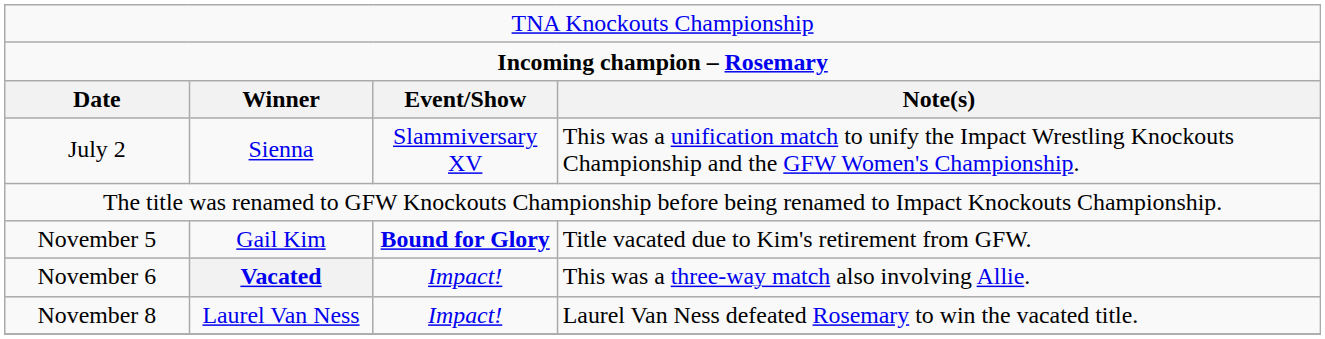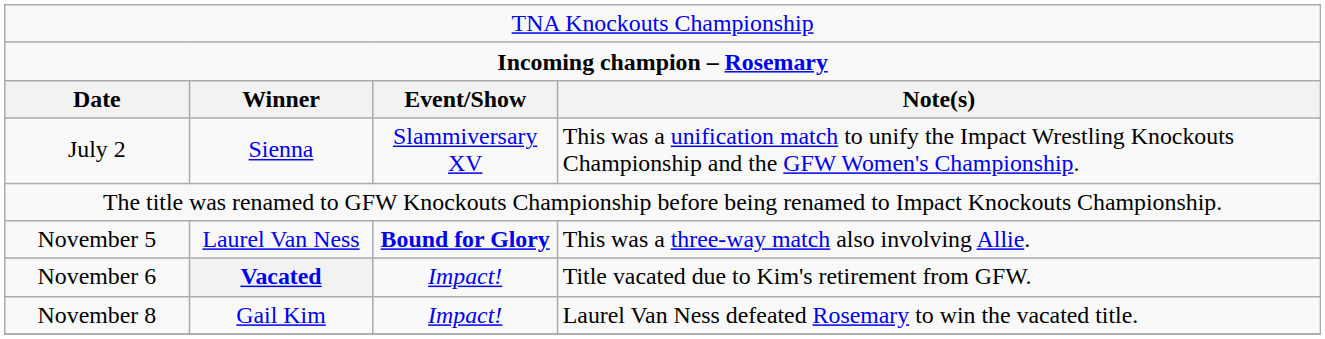 <table class="wikitable" style="text-align:center; width:100%;">
 <tr>
 <td colspan="5"><a href='#'>TNA Knockouts Championship</a></td>
 </tr>
 <tr>
 <td colspan="5"><strong>Incoming champion – <a href='#'>Rosemary</a></strong></td>
 </tr>
 <tr>
 <th width=14%>Date</th>
 <th width=14%>Winner</th>
 <th width=14%>Event/Show</th>
 <th width=58%>Note(s)</th>
 </tr>
 <tr>
 <td>July 2</td>
 <td><a href='#'>Sienna</a></td>
 <td><a href='#'>Slammiversary XV</a></td>
 <td align=left>This was a <a href='#'>unification match</a> to unify the Impact Wrestling Knockouts Championship and the <a href='#'>GFW Women's Championship</a>.</td>
 </tr>
 <tr>
 <td colspan=5>The title was renamed to GFW Knockouts Championship before being renamed to Impact Knockouts Championship.</td>
 </tr>
 <tr>
 <td>November 5</td>
-<td><a href='#'>Gail Kim</a></td>
+<td><a href='#'>Laurel Van Ness</a></td>
 <td><strong><a href='#'>Bound for Glory</a></strong></td>
-<td align=left>Title vacated due to Kim's retirement from GFW.</td>
+<td align=left>This was a <a href='#'>three-way match</a> also involving <a href='#'>Allie</a>.</td>
 </tr>
 <tr>
 <td>November 6<br></td>
 <th><a href='#'>Vacated</a></th>
 <td><em><a href='#'>Impact!</a></em></td>
-<td align=left>This was a <a href='#'>three-way match</a> also involving <a href='#'>Allie</a>.</td>
+<td align=left>Title vacated due to Kim's retirement from GFW.</td>
 </tr>
 <tr>
 <td>November 8<br></td>
-<td><a href='#'>Laurel Van Ness</a></td>
+<td><a href='#'>Gail Kim</a></td>
 <td><em><a href='#'>Impact!</a></em></td>
 <td align=left>Laurel Van Ness defeated <a href='#'>Rosemary</a> to win the vacated title.</td>
 </tr>
 <tr>
 </tr>
 </table>
